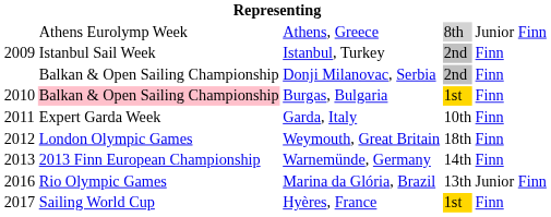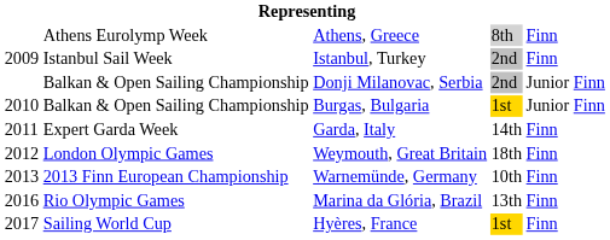 <table>
 <tr>
 <th colspan="6">Representing </th>
 </tr>
 <tr>
 <td rowspan=3>2009</td>
 <td>Athens Eurolymp Week</td>
 <td><a href='#'>Athens</a>, <a href='#'>Greece</a></td>
 <td style="background: lightgrey;">8th</td>
-<td>Junior <a href='#'>Finn</a></td>
+<td><a href='#'>Finn</a></td>
 <td></td>
 </tr>
 <tr>
 <td>Istanbul Sail Week</td>
 <td><a href='#'>Istanbul</a>, Turkey</td>
 <td style="background:silver;">2nd</td>
 <td><a href='#'>Finn</a></td>
 <td></td>
 </tr>
 <tr>
 <td>Balkan & Open Sailing Championship</td>
 <td><a href='#'>Donji Milanovac</a>, <a href='#'>Serbia</a></td>
 <td style="background:silver;">2nd</td>
-<td><a href='#'>Finn</a></td>
+<td>Junior <a href='#'>Finn</a></td>
 <td></td>
 </tr>
 <tr>
 <td>2010</td>
-<td style="background: pink;">Balkan & Open Sailing Championship</td>
+<td>Balkan & Open Sailing Championship</td>
 <td><a href='#'>Burgas</a>, <a href='#'>Bulgaria</a></td>
 <td style="background:gold;">1st</td>
-<td><a href='#'>Finn</a></td>
+<td>Junior <a href='#'>Finn</a></td>
 <td></td>
 </tr>
 <tr>
 <td>2011</td>
 <td>Expert Garda Week</td>
 <td><a href='#'>Garda</a>, <a href='#'>Italy</a></td>
-<td>10th</td>
+<td>14th</td>
 <td><a href='#'>Finn</a></td>
 <td></td>
 </tr>
 <tr>
 <td>2012</td>
 <td><a href='#'>London Olympic Games</a></td>
 <td><a href='#'>Weymouth</a>, <a href='#'>Great Britain</a></td>
 <td>18th</td>
 <td><a href='#'>Finn</a></td>
 <td></td>
 </tr>
 <tr>
 <td>2013</td>
 <td><a href='#'>2013 Finn European Championship</a></td>
 <td><a href='#'>Warnemünde</a>, <a href='#'>Germany</a></td>
-<td>14th</td>
+<td>10th</td>
 <td><a href='#'>Finn</a></td>
 <td></td>
 </tr>
 <tr>
 <td>2016</td>
 <td><a href='#'>Rio Olympic Games</a></td>
 <td><a href='#'>Marina da Glória</a>, <a href='#'>Brazil</a></td>
 <td>13th</td>
-<td>Junior <a href='#'>Finn</a></td>
+<td><a href='#'>Finn</a></td>
 <td></td>
 </tr>
 <tr>
 <td>2017</td>
 <td><a href='#'>Sailing World Cup</a></td>
 <td><a href='#'>Hyères</a>, <a href='#'>France</a></td>
 <td style="background:gold;">1st</td>
 <td><a href='#'>Finn</a></td>
 <td></td>
 </tr>
 </table>
